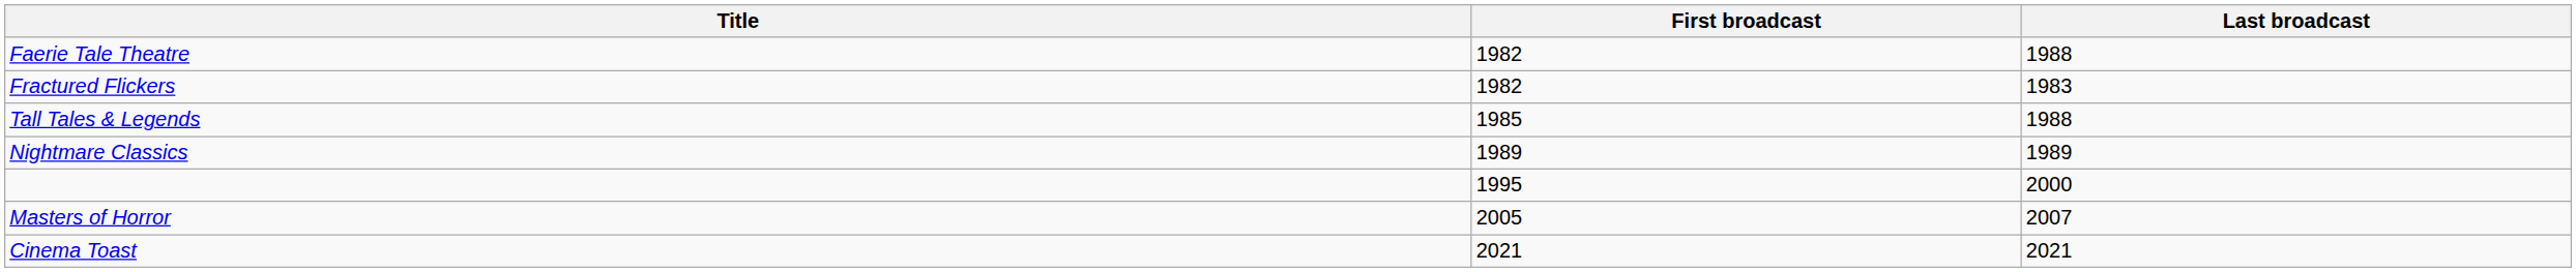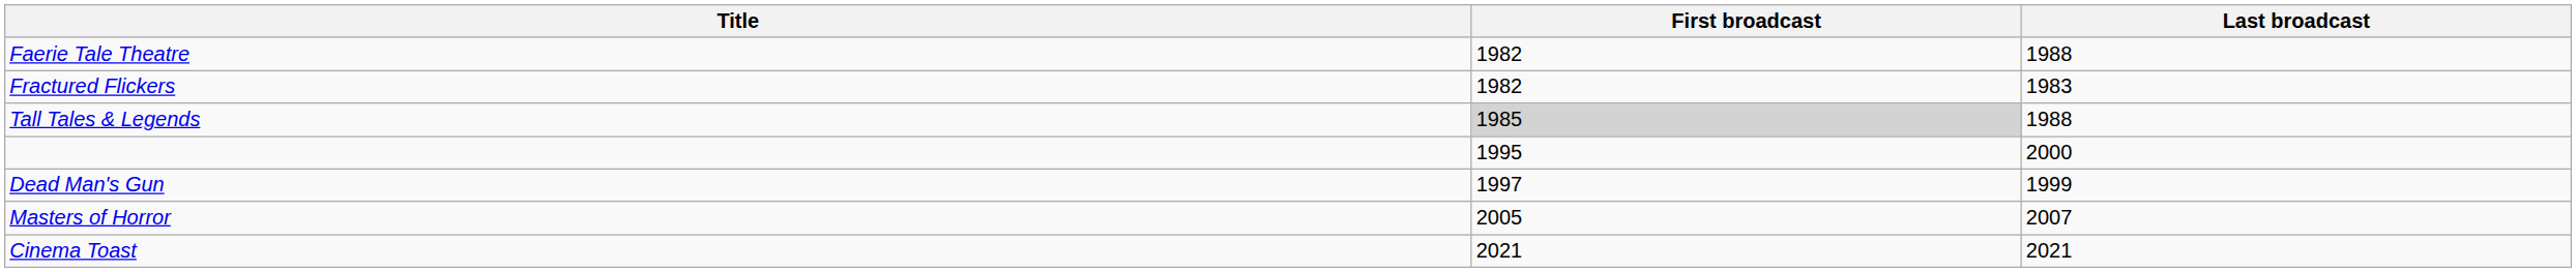 <table class="wikitable sortable" style="width:100%;">
 <tr>
 <th style="width:40%;">Title</th>
 <th style="width:15%;">First broadcast</th>
 <th style="width:15%;">Last broadcast</th>
 </tr>
 <tr>
 <td><em><a href='#'>Faerie Tale Theatre</a></em></td>
 <td>1982</td>
 <td>1988</td>
 </tr>
 <tr>
 <td><em><a href='#'>Fractured Flickers</a></em></td>
 <td>1982</td>
 <td>1983</td>
 </tr>
 <tr>
 <td><em><a href='#'>Tall Tales & Legends</a></em></td>
-<td>1985</td>
+<td style="background: lightgrey;">1985</td>
 <td>1988</td>
-</tr>
-<tr>
-<td><em><a href='#'>Nightmare Classics</a></em></td>
-<td>1989</td>
-<td>1989</td>
 </tr>
 <tr>
 <td></td>
 <td>1995</td>
 <td>2000</td>
+</tr>
+<tr>
+<td><em><a href='#'>Dead Man's Gun</a></em></td>
+<td>1997</td>
+<td>1999</td>
 </tr>
 <tr>
 <td><em><a href='#'>Masters of Horror</a></em></td>
 <td>2005</td>
 <td>2007</td>
 </tr>
 <tr>
 <td><em><a href='#'>Cinema Toast</a></em></td>
 <td>2021</td>
 <td>2021</td>
 </tr>
 </table>
